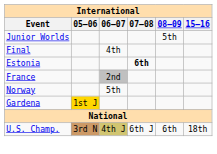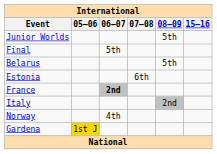 <table class="wikitable" style="text-align:center">
 <tr>
 <th colspan="6" style="background-color: #ffdead; " align="center">International</th>
 </tr>
 <tr>
 <th>Event</th>
 <th>05–06</th>
 <th>06–07</th>
 <th>07–08</th>
 <th><a href='#'>08–09</a></th>
 <th><a href='#'>15–16</a></th>
 </tr>
 <tr>
 <td align=left><a href='#'>Junior Worlds</a></td>
 <td></td>
 <td></td>
 <td></td>
 <td>5th</td>
 <td></td>
 </tr>
 <tr>
 <td align=left> <a href='#'>Final</a></td>
 <td></td>
-<td>4th</td>
+<td>5th</td>
 <td></td>
 <td></td>
+<td></td>
+</tr>
+<tr>
+<td align=left> <a href='#'>Belarus</a></td>
+<td></td>
+<td></td>
+<td></td>
+<td>5th</td>
 <td></td>
 </tr>
 <tr>
 <td align=left> <a href='#'>Estonia</a></td>
 <td></td>
 <td></td>
-<td><strong>6th</strong></td>
+<td>6th</td>
 <td></td>
 <td></td>
 </tr>
 <tr>
 <td align=left> <a href='#'>France</a></td>
 <td></td>
-<td bgcolor=silver>2nd</td>
+<td bgcolor=silver><strong>2nd</strong></td>
 <td></td>
 <td></td>
 <td></td>
 </tr>
 <tr>
+<td align=left> <a href='#'>Italy</a></td>
+<td></td>
+<td></td>
+<td></td>
+<td bgcolor=silver>2nd</td>
+<td></td>
+</tr>
+<tr>
 <td align=left> <a href='#'>Norway</a></td>
 <td></td>
-<td>5th</td>
+<td>4th</td>
 <td></td>
 <td></td>
 <td></td>
 </tr>
 <tr>
 <td align=left><a href='#'>Gardena</a></td>
 <td bgcolor="gold">1st J</td>
 <td></td>
 <td></td>
 <td></td>
 <td></td>
 </tr>
 <tr>
 <th colspan="6" style="background-color: #ffdead; " align="center">National</th>
 </tr>
-<tr>
-<td align=left><a href='#'>U.S. Champ.</a></td>
-<td bgcolor="cc9966">3rd N</td>
-<td bgcolor=d1c571>4th J</td>
-<td>6th J</td>
-<td>6th</td>
-<td>18th</td>
-</tr>
 </table>
